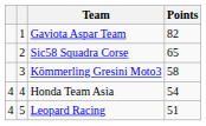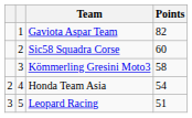 <table class="wikitable" style="font-size: 95%;">
 <tr>
 <th></th>
 <th></th>
 <th>Team</th>
 <th>Points</th>
 </tr>
 <tr>
 <td></td>
 <td align=center>1</td>
 <td> <a href='#'>Gaviota Aspar Team</a></td>
 <td align=left>82</td>
 </tr>
 <tr>
 <td></td>
 <td align=center>2</td>
 <td> <a href='#'>Sic58 Squadra Corse</a></td>
-<td align=left>65</td>
+<td align=left>60</td>
 </tr>
 <tr>
 <td></td>
 <td align=center>3</td>
 <td> <a href='#'>Kömmerling Gresini Moto3</a></td>
 <td align=left>58</td>
 </tr>
 <tr>
-<td> 4</td>
+<td> 2</td>
 <td align=center>4</td>
 <td> Honda Team Asia</td>
 <td align=left>54</td>
 </tr>
 <tr>
-<td> 4</td>
+<td> 3</td>
 <td align=center>5</td>
 <td> <a href='#'>Leopard Racing</a></td>
 <td align=left>51</td>
 </tr>
 </table>
